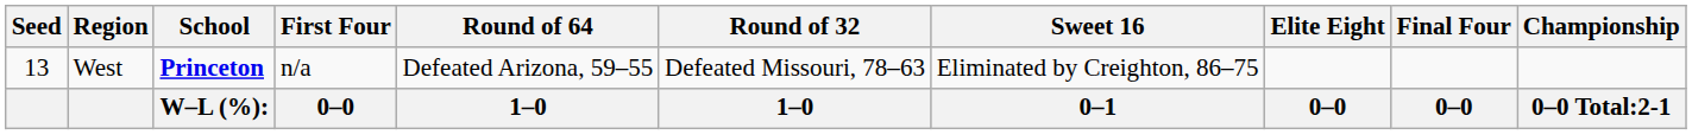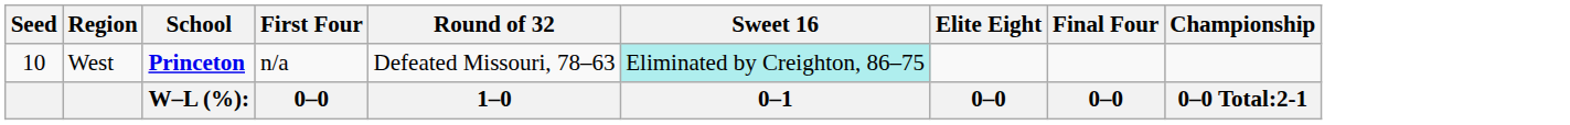 <table class="sortable wikitable" style="white-space:nowrap; font-size:90%">
 <tr>
 <th>Seed</th>
 <th>Region</th>
 <th>School</th>
 <th>First Four</th>
-<th>Round of 64</th>
 <th>Round of 32</th>
 <th>Sweet 16</th>
 <th>Elite Eight</th>
 <th>Final Four</th>
 <th>Championship</th>
 </tr>
 <tr>
-<td align=center>13</td>
+<td align=center>10</td>
 <td>West</td>
 <td><strong><a href='#'>Princeton</a></strong></td>
 <td>n/a</td>
-<td>Defeated Arizona, 59–55</td>
 <td>Defeated Missouri, 78–63</td>
-<td>Eliminated by Creighton, 86–75</td>
+<td style="background: paleturquoise;">Eliminated by Creighton, 86–75</td>
 <td></td>
 <td></td>
 <td></td>
 </tr>
 <tr>
 <th></th>
 <th></th>
 <th>W–L (%):</th>
 <th>0–0 </th>
 <th>1–0 </th>
-<th>1–0 </th>
 <th>0–1 </th>
 <th>0–0 </th>
 <th>0–0 </th>
 <th>0–0 Total:2-1 </th>
 </tr>
 </table>
